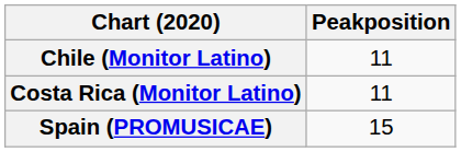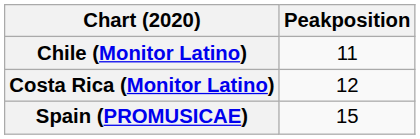 <table class="wikitable sortable plainrowheaders" style="text-align:center">
 <tr>
 <th scope="col">Chart (2020)</th>
 <th scope="col">Peakposition</th>
 </tr>
 <tr>
 <th scope="row">Chile (<a href='#'>Monitor Latino</a>)</th>
 <td>11</td>
 </tr>
 <tr>
 <th scope="row">Costa Rica (<a href='#'>Monitor Latino</a>)</th>
-<td>11</td>
+<td>12</td>
 </tr>
 <tr>
 <th scope="row">Spain (<a href='#'>PROMUSICAE</a>)</th>
 <td>15</td>
 </tr>
 </table>
